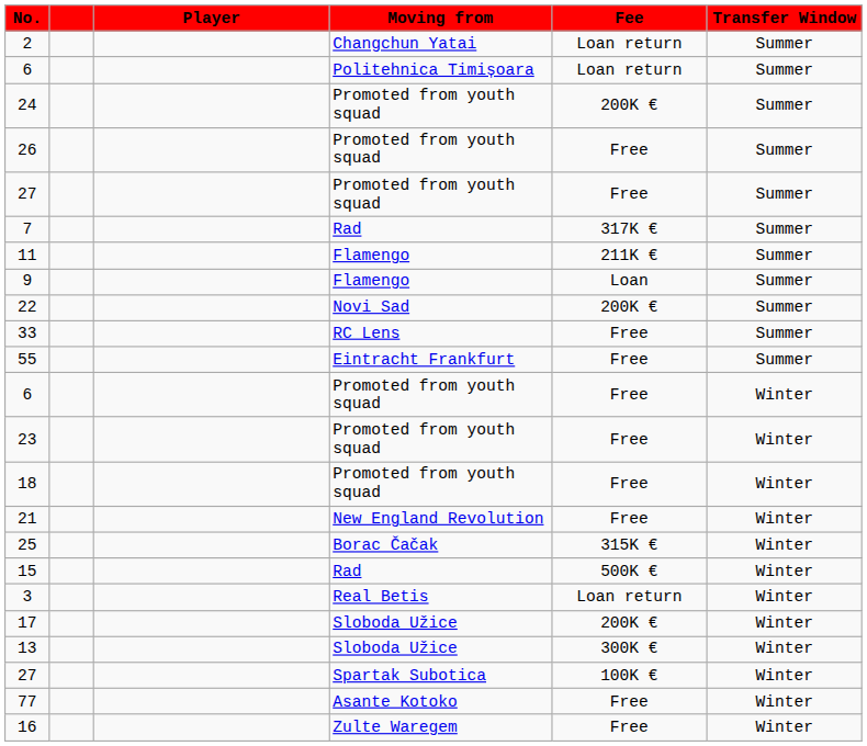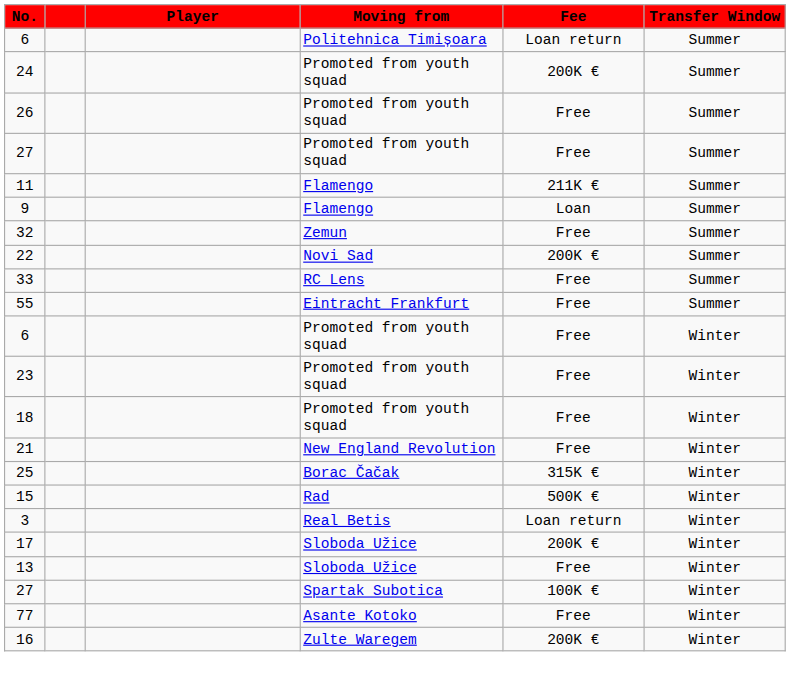 <table class="wikitable sortable">
 <tr>
 <th width="30" style="background: red">No.</th>
 <th width="30" style="background: red"></th>
 <th width="185" style="background: red">Player</th>
 <th width="175" style="background: red">Moving from</th>
 <th width="120" class="unsortable" style="background: red">Fee</th>
 <th width="120"  style="background: red">Transfer Window</th>
-</tr>
-<tr>
-<td align=center>2</td>
-<td align=center></td>
-<td> </td>
-<td> <a href='#'>Changchun Yatai</a></td>
-<td align=center>Loan return</td>
-<td align=center>Summer</td>
 </tr>
 <tr>
 <td align=center>6</td>
 <td align=center></td>
 <td> </td>
 <td> <a href='#'>Politehnica Timișoara</a></td>
 <td align=center>Loan return</td>
 <td align=center>Summer</td>
 </tr>
 <tr>
 <td align=center>24</td>
 <td align=center></td>
 <td> </td>
 <td>Promoted from youth squad</td>
 <td align=center>200K €</td>
 <td align=center>Summer</td>
 </tr>
 <tr>
 <td align=center>26</td>
 <td align=center></td>
 <td> </td>
 <td>Promoted from youth squad</td>
 <td align=center>Free</td>
 <td align=center>Summer</td>
 </tr>
 <tr>
 <td align=center>27</td>
 <td align=center></td>
 <td> </td>
 <td>Promoted from youth squad</td>
 <td align=center>Free</td>
 <td align=center>Summer</td>
 </tr>
 <tr>
-<td align=center>7</td>
-<td align=center></td>
-<td> </td>
-<td> <a href='#'>Rad</a></td>
-<td align=center>317K €</td>
-<td align=center>Summer</td>
-</tr>
-<tr>
 <td align=center>11</td>
 <td align=center></td>
 <td> </td>
 <td> <a href='#'>Flamengo</a></td>
 <td align=center>211K €</td>
 <td align=center>Summer</td>
 </tr>
 <tr>
 <td align=center>9</td>
 <td align=center></td>
 <td> </td>
 <td> <a href='#'>Flamengo</a></td>
 <td align=center>Loan</td>
+<td align=center>Summer</td>
+</tr>
+<tr>
+<td align=center>32</td>
+<td align=center></td>
+<td> </td>
+<td> <a href='#'>Zemun</a></td>
+<td align=center>Free</td>
 <td align=center>Summer</td>
 </tr>
 <tr>
 <td align=center>22</td>
 <td align=center></td>
 <td> </td>
 <td> <a href='#'>Novi Sad</a></td>
 <td align=center>200K €</td>
 <td align=center>Summer</td>
 </tr>
 <tr>
 <td align=center>33</td>
 <td align=center></td>
 <td> </td>
 <td> <a href='#'>RC Lens</a></td>
 <td align=center>Free</td>
 <td align=center>Summer</td>
 </tr>
 <tr>
 <td align=center>55</td>
 <td align=center></td>
 <td> </td>
 <td> <a href='#'>Eintracht Frankfurt</a></td>
 <td align=center>Free</td>
 <td align=center>Summer</td>
 </tr>
 <tr>
 <td align=center>6</td>
 <td align=center></td>
 <td> </td>
 <td>Promoted from youth squad</td>
 <td align=center>Free</td>
 <td align=center>Winter</td>
 </tr>
 <tr>
 <td align=center>23</td>
 <td align=center></td>
 <td> </td>
 <td>Promoted from youth squad</td>
 <td align=center>Free</td>
 <td align=center>Winter</td>
 </tr>
 <tr>
 <td align=center>18</td>
 <td align=center></td>
 <td> </td>
 <td>Promoted from youth squad</td>
 <td align=center>Free</td>
 <td align=center>Winter</td>
 </tr>
 <tr>
 <td align=center>21</td>
 <td align=center></td>
 <td> </td>
 <td> <a href='#'>New England Revolution</a></td>
 <td align=center>Free</td>
 <td align=center>Winter</td>
 </tr>
 <tr>
 <td align=center>25</td>
 <td align=center></td>
 <td> </td>
 <td> <a href='#'>Borac Čačak</a></td>
 <td align=center>315K €</td>
 <td align=center>Winter</td>
 </tr>
 <tr>
 <td align=center>15</td>
 <td align=center></td>
 <td> </td>
 <td> <a href='#'>Rad</a></td>
 <td align=center>500K €</td>
 <td align=center>Winter</td>
 </tr>
 <tr>
 <td align=center>3</td>
 <td align=center></td>
 <td> </td>
 <td> <a href='#'>Real Betis</a></td>
 <td align=center>Loan return</td>
 <td align=center>Winter</td>
 </tr>
 <tr>
 <td align=center>17</td>
 <td align=center></td>
 <td> </td>
 <td> <a href='#'>Sloboda Užice</a></td>
 <td align=center>200K €</td>
 <td align=center>Winter</td>
 </tr>
 <tr>
 <td align=center>13</td>
 <td align=center></td>
 <td> </td>
 <td> <a href='#'>Sloboda Užice</a></td>
-<td align=center>300K €</td>
+<td align=center>Free</td>
 <td align=center>Winter</td>
 </tr>
 <tr>
 <td align=center>27</td>
 <td align=center></td>
 <td> </td>
 <td> <a href='#'>Spartak Subotica</a></td>
 <td align=center>100K €</td>
 <td align=center>Winter</td>
 </tr>
 <tr>
 <td align=center>77</td>
 <td align=center></td>
 <td> </td>
 <td> <a href='#'>Asante Kotoko</a></td>
 <td align=center>Free</td>
 <td align=center>Winter</td>
 </tr>
 <tr>
 <td align=center>16</td>
 <td align=center></td>
 <td> </td>
 <td> <a href='#'>Zulte Waregem</a></td>
-<td align=center>Free</td>
+<td align=center>200K €</td>
 <td align=center>Winter</td>
 </tr>
 </table>
